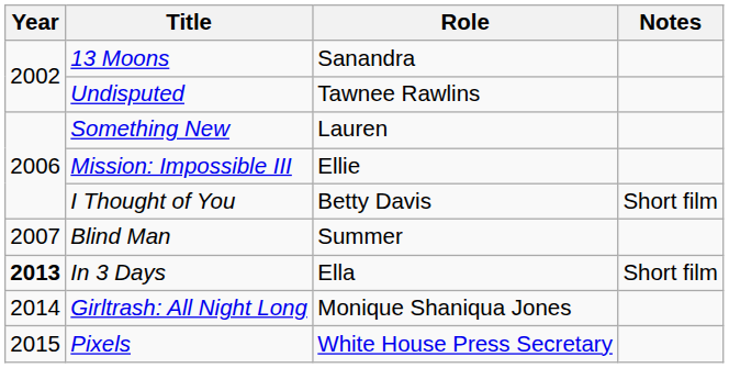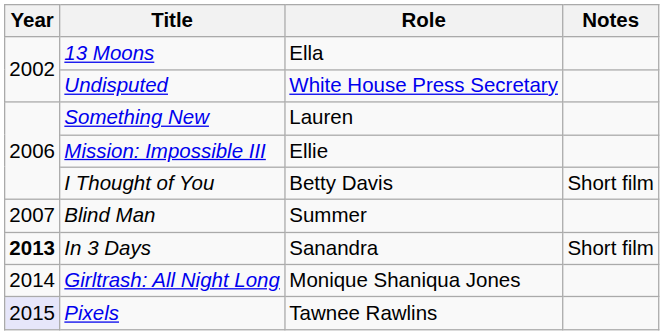 <table class="wikitable sortable">
 <tr>
 <th>Year</th>
 <th>Title</th>
 <th>Role</th>
 <th class="unsortable">Notes</th>
 </tr>
 <tr>
 <td rowspan="2">2002</td>
 <td><em><a href='#'>13 Moons</a></em></td>
-<td>Sanandra</td>
+<td>Ella</td>
 <td></td>
 </tr>
 <tr>
 <td><em><a href='#'>Undisputed</a></em></td>
-<td>Tawnee Rawlins</td>
+<td><a href='#'>White House Press Secretary</a></td>
 <td></td>
 </tr>
 <tr>
 <td rowspan="3">2006</td>
 <td><em><a href='#'>Something New</a></em></td>
 <td>Lauren</td>
 <td></td>
 </tr>
 <tr>
 <td><em><a href='#'>Mission: Impossible III</a></em></td>
 <td>Ellie</td>
 <td></td>
 </tr>
 <tr>
 <td><em>I Thought of You</em></td>
 <td>Betty Davis</td>
 <td>Short film</td>
 </tr>
 <tr>
 <td>2007</td>
 <td><em>Blind Man</em></td>
 <td>Summer</td>
 <td></td>
 </tr>
 <tr>
 <td><strong>2013</strong></td>
 <td><em>In 3 Days</em></td>
-<td>Ella</td>
+<td>Sanandra</td>
 <td>Short film</td>
 </tr>
 <tr>
 <td>2014</td>
 <td><em><a href='#'>Girltrash: All Night Long</a></em></td>
 <td>Monique Shaniqua Jones</td>
 <td></td>
 </tr>
 <tr>
-<td>2015</td>
+<td style="background: lavender;">2015</td>
 <td><em><a href='#'>Pixels</a></em></td>
-<td><a href='#'>White House Press Secretary</a></td>
+<td>Tawnee Rawlins</td>
 <td></td>
 </tr>
 </table>
